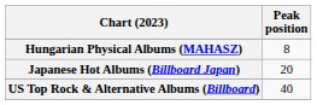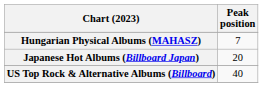 <table class="wikitable sortable plainrowheaders" style="text-align:center">
 <tr>
 <th scope="col">Chart (2023)</th>
 <th scope="col">Peak<br>position</th>
 </tr>
 <tr>
 </tr>
 <tr>
 </tr>
 <tr>
 <th scope="row">Hungarian Physical Albums (<a href='#'>MAHASZ</a>)</th>
-<td>8</td>
+<td>7</td>
 </tr>
 <tr>
 <th scope="row">Japanese Hot Albums (<em><a href='#'>Billboard Japan</a></em>)</th>
 <td>20</td>
 </tr>
 <tr>
 </tr>
 <tr>
 </tr>
 <tr>
 </tr>
 <tr>
 </tr>
 <tr>
 </tr>
 <tr>
 </tr>
 <tr>
 <th scope="row">US Top Rock & Alternative Albums (<em><a href='#'>Billboard</a></em>)</th>
 <td>40</td>
 </tr>
 <tr>
 </tr>
 <tr>
 </tr>
 </table>
